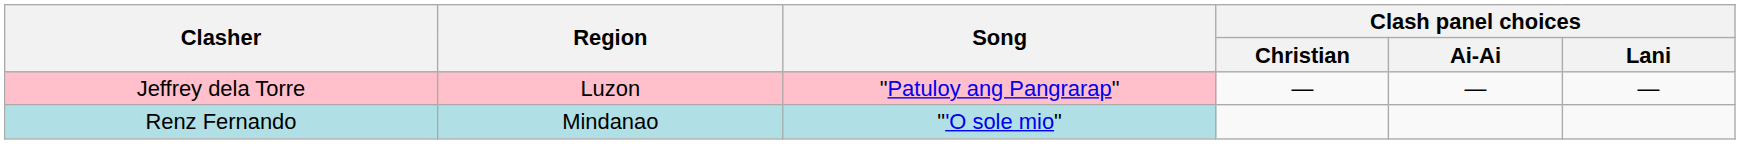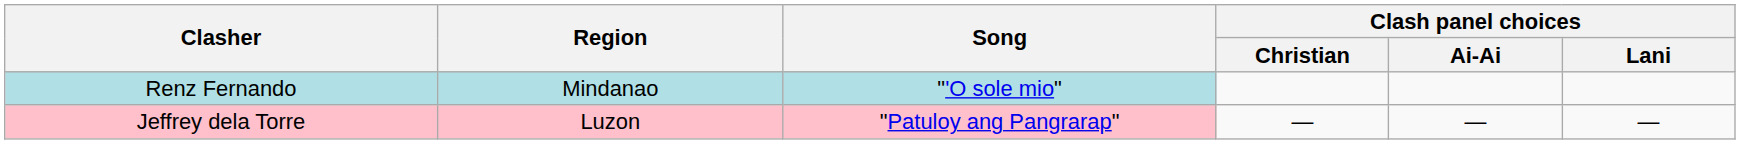 <table class="wikitable" style="text-align:center; line-height:17px; width:100%;">
 <tr>
 <th rowspan="2" width="25%">Clasher</th>
 <th rowspan="2">Region</th>
 <th rowspan="2" width="25%">Song</th>
 <th colspan="3" width="30%">Clash panel choices</th>
 </tr>
 <tr>
 <th width="10%">Christian</th>
 <th width="10%">Ai-Ai</th>
 <th width="10%">Lani</th>
 </tr>
 <tr>
+<td style="background:#b0e0e6;">Renz Fernando</td>
+<td style="background:#b0e0e6;">Mindanao</td>
+<td style="background:#b0e0e6;">"<a href='#'>'O sole mio</a>"</td>
+<td><strong></strong></td>
+<td><strong></strong></td>
+<td><strong></strong></td>
+</tr>
+<tr>
 <td style="background:pink;">Jeffrey dela Torre</td>
 <td style="background:pink;">Luzon</td>
 <td style="background:pink;">"<a href='#'>Patuloy ang Pangrarap</a>"</td>
 <td>—</td>
 <td>—</td>
 <td>—</td>
 </tr>
-<tr>
-<td style="background:#b0e0e6;">Renz Fernando</td>
-<td style="background:#b0e0e6;">Mindanao</td>
-<td style="background:#b0e0e6;">"<a href='#'>'O sole mio</a>"</td>
-<td><strong></strong></td>
-<td><strong></strong></td>
-<td><strong></strong></td>
-</tr>
 </table>
